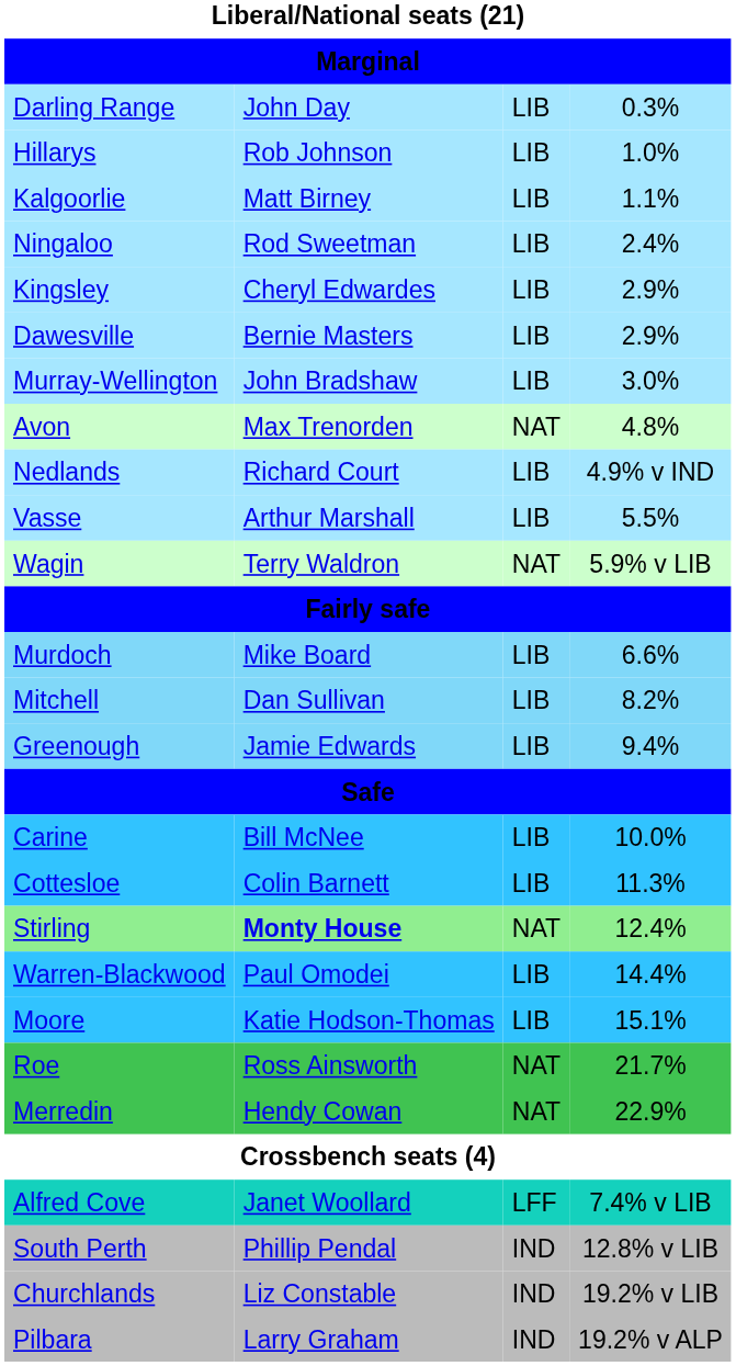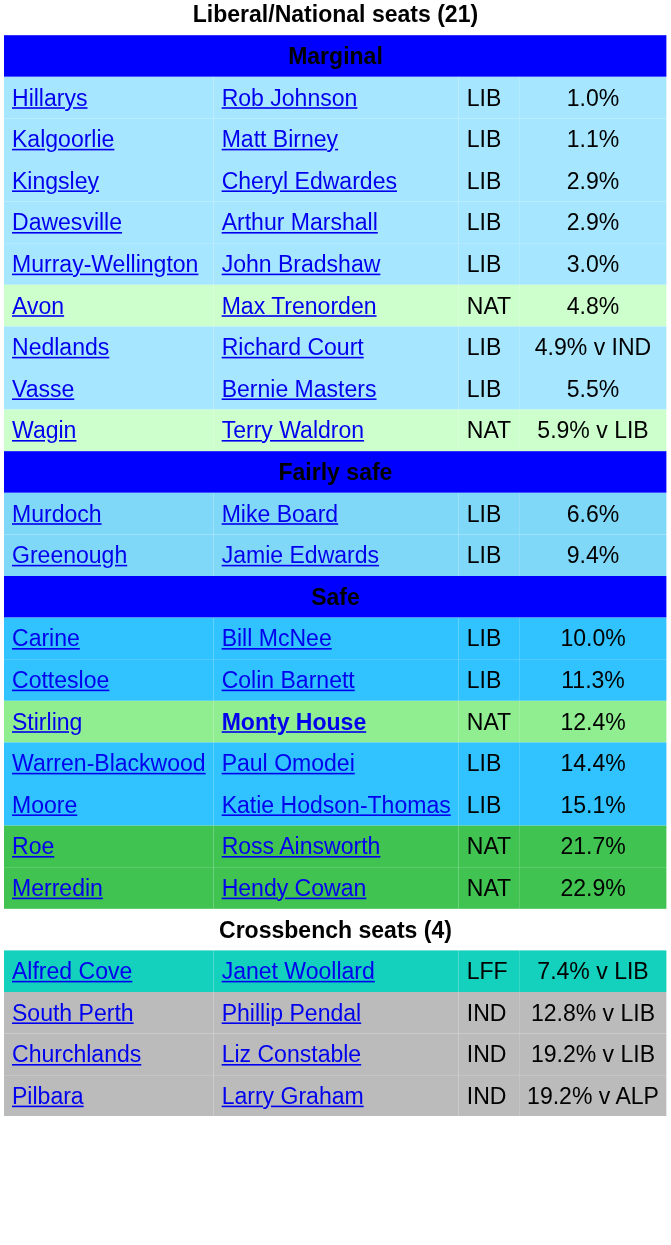 <table class="toccolours" align="left" cellpadding="5" cellspacing="0" style="margin-right: .5em; margin-top:.4em;font-size: 90%;">
 <tr>
 <td COLSPAN=4 align="center"><strong>Liberal/National seats (21)</strong></td>
 </tr>
 <tr>
 <td COLSPAN=4 align="center" bgcolor="Blue"><span><strong>Marginal</strong></span></td>
-</tr>
-<tr>
-<td align="left" bgcolor="A6E7FF"><a href='#'>Darling Range</a></td>
-<td align="left" bgcolor="A6E7FF"><a href='#'>John Day</a></td>
-<td align="left" bgcolor="A6E7FF">LIB</td>
-<td align="center" bgcolor="A6E7FF">0.3%</td>
 </tr>
 <tr>
 <td align="left" bgcolor="A6E7FF"><a href='#'>Hillarys</a></td>
 <td align="left" bgcolor="A6E7FF"><a href='#'>Rob Johnson</a></td>
 <td align="left" bgcolor="A6E7FF">LIB</td>
 <td align="center" bgcolor="A6E7FF">1.0%</td>
 </tr>
 <tr>
 <td align="left" bgcolor="A6E7FF"><a href='#'>Kalgoorlie</a></td>
 <td align="left" bgcolor="A6E7FF"><a href='#'>Matt Birney</a></td>
 <td align="left" bgcolor="A6E7FF">LIB</td>
 <td align="center" bgcolor="A6E7FF">1.1%</td>
 </tr>
 <tr>
-<td align="left" bgcolor="A6E7FF"><a href='#'>Ningaloo</a></td>
-<td align="left" bgcolor="A6E7FF"><a href='#'>Rod Sweetman</a></td>
-<td align="left" bgcolor="A6E7FF">LIB</td>
-<td align="center" bgcolor="A6E7FF">2.4%</td>
-</tr>
-<tr>
 <td align="left" bgcolor="A6E7FF"><a href='#'>Kingsley</a></td>
 <td align="left" bgcolor="A6E7FF"><a href='#'>Cheryl Edwardes</a></td>
 <td align="left" bgcolor="A6E7FF">LIB</td>
 <td align="center" bgcolor="A6E7FF">2.9%</td>
 </tr>
 <tr>
 <td align="left" bgcolor="A6E7FF"><a href='#'>Dawesville</a></td>
-<td align="left" bgcolor="A6E7FF"><a href='#'>Bernie Masters</a></td>
+<td align="left" bgcolor="A6E7FF"><a href='#'>Arthur Marshall</a></td>
 <td align="left" bgcolor="A6E7FF">LIB</td>
 <td align="center" bgcolor="A6E7FF">2.9%</td>
 </tr>
 <tr>
 <td align="left" bgcolor="A6E7FF"><a href='#'>Murray-Wellington</a></td>
 <td align="left" bgcolor="A6E7FF"><a href='#'>John Bradshaw</a></td>
 <td align="left" bgcolor="A6E7FF">LIB</td>
 <td align="center" bgcolor="A6E7FF">3.0%</td>
 </tr>
 <tr>
 <td align="left" bgcolor="CCFFCC"><a href='#'>Avon</a></td>
 <td align="left" bgcolor="CCFFCC"><a href='#'>Max Trenorden</a></td>
 <td align="left" bgcolor="CCFFCC">NAT</td>
 <td align="center" bgcolor="CCFFCC">4.8%</td>
 </tr>
 <tr>
 <td align="left" bgcolor="A6E7FF"><a href='#'>Nedlands</a></td>
 <td align="left" bgcolor="A6E7FF"><a href='#'>Richard Court</a></td>
 <td align="left" bgcolor="A6E7FF">LIB</td>
 <td align="center" bgcolor="A6E7FF">4.9% v IND</td>
 </tr>
 <tr>
 <td align="left" bgcolor="A6E7FF"><a href='#'>Vasse</a></td>
-<td align="left" bgcolor="A6E7FF"><a href='#'>Arthur Marshall</a></td>
+<td align="left" bgcolor="A6E7FF"><a href='#'>Bernie Masters</a></td>
 <td align="left" bgcolor="A6E7FF">LIB</td>
 <td align="center" bgcolor="A6E7FF">5.5%</td>
 </tr>
 <tr>
 <td align="left" bgcolor="CCFFCC"><a href='#'>Wagin</a></td>
 <td align="left" bgcolor="CCFFCC"><a href='#'>Terry Waldron</a></td>
 <td align="left" bgcolor="CCFFCC">NAT</td>
 <td align="center" bgcolor="CCFFCC">5.9% v LIB</td>
 </tr>
 <tr>
 <td COLSPAN=4 align="center" bgcolor="blue"><span><strong>Fairly safe</strong></span></td>
 </tr>
 <tr>
 <td align="left" bgcolor="80D8F9"><a href='#'>Murdoch</a></td>
 <td align="left" bgcolor="80D8F9"><a href='#'>Mike Board</a></td>
 <td align="left" bgcolor="80D8F9">LIB</td>
 <td align="center" bgcolor="80D8F9">6.6%</td>
-</tr>
-<tr>
-<td align="left" bgcolor="80D8F9"><a href='#'>Mitchell</a></td>
-<td align="left" bgcolor="80D8F9"><a href='#'>Dan Sullivan</a></td>
-<td align="left" bgcolor="80D8F9">LIB</td>
-<td align="center" bgcolor="80D8F9">8.2%</td>
 </tr>
 <tr>
 <td align="left" bgcolor="80D8F9"><a href='#'>Greenough</a></td>
 <td align="left" bgcolor="80D8F9"><a href='#'>Jamie Edwards</a></td>
 <td align="left" bgcolor="80D8F9">LIB</td>
 <td align="center" bgcolor="80D8F9">9.4%</td>
 </tr>
 <tr>
 <td COLSPAN=4 align="center" bgcolor="blue"><span><strong>Safe</strong></span></td>
 </tr>
 <tr>
 <td align="left" bgcolor="31C3FF"><a href='#'>Carine</a></td>
 <td align="left" bgcolor="31C3FF"><a href='#'>Bill McNee</a></td>
 <td align="left" bgcolor="31C3FF">LIB</td>
 <td align="center" bgcolor="31C3FF">10.0%</td>
 </tr>
 <tr>
 <td align="left" bgcolor="31C3FF"><a href='#'>Cottesloe</a></td>
 <td align="left" bgcolor="31C3FF"><a href='#'>Colin Barnett</a></td>
 <td align="left" bgcolor="31C3FF">LIB</td>
 <td align="center" bgcolor="31C3FF">11.3%</td>
 </tr>
 <tr>
 <td align="left" bgcolor="90EE90"><a href='#'>Stirling</a></td>
 <td align="left" bgcolor="90EE90"><strong><a href='#'>Monty House</a></strong></td>
 <td align="left" bgcolor="90EE90">NAT</td>
 <td align="center" bgcolor="90EE90">12.4%</td>
 </tr>
 <tr>
 <td align="left" bgcolor="31C3FF"><a href='#'>Warren-Blackwood</a></td>
 <td align="left" bgcolor="31C3FF"><a href='#'>Paul Omodei</a></td>
 <td align="left" bgcolor="31C3FF">LIB</td>
 <td align="center" bgcolor="31C3FF">14.4%</td>
 </tr>
 <tr>
 <td align="left" bgcolor="31C3FF"><a href='#'>Moore</a></td>
 <td align="left" bgcolor="31C3FF"><a href='#'>Katie Hodson-Thomas</a></td>
 <td align="left" bgcolor="31C3FF">LIB</td>
 <td align="center" bgcolor="31C3FF">15.1%</td>
 </tr>
 <tr>
 <td align="left" bgcolor="40C351"><a href='#'>Roe</a></td>
 <td align="left" bgcolor="40C351"><a href='#'>Ross Ainsworth</a></td>
 <td align="left" bgcolor="40C351">NAT</td>
 <td align="center" bgcolor="40C351">21.7%</td>
 </tr>
 <tr>
 <td align="left" bgcolor="40C351"><a href='#'>Merredin</a></td>
 <td align="left" bgcolor="40C351"><a href='#'>Hendy Cowan</a></td>
 <td align="left" bgcolor="40C351">NAT</td>
 <td align="center" bgcolor="40C351">22.9%</td>
 </tr>
 <tr>
 <td COLSPAN=4 align="center"><strong>Crossbench seats (4)</strong></td>
 </tr>
 <tr>
 <td align="left" bgcolor="14D1BD"><a href='#'>Alfred Cove</a></td>
 <td align="left" bgcolor="14D1BD"><a href='#'>Janet Woollard</a></td>
 <td align="left" bgcolor="14D1BD">LFF</td>
 <td align="center" bgcolor="14D1BD">7.4% v LIB</td>
 </tr>
 <tr>
 <td align="left" bgcolor="BBBBBB"><a href='#'>South Perth</a></td>
 <td align="left" bgcolor="BBBBBB"><a href='#'>Phillip Pendal</a></td>
 <td align="left" bgcolor="BBBBBB">IND</td>
 <td align="center" bgcolor="BBBBBB">12.8% v LIB</td>
 </tr>
 <tr>
 <td align="left" bgcolor="BBBBBB"><a href='#'>Churchlands</a></td>
 <td align="left" bgcolor="BBBBBB"><a href='#'>Liz Constable</a></td>
 <td align="left" bgcolor="BBBBBB">IND</td>
 <td align="center" bgcolor="BBBBBB">19.2% v LIB</td>
 </tr>
 <tr>
 <td align="left" bgcolor="BBBBBB"><a href='#'>Pilbara</a></td>
 <td align="left" bgcolor="BBBBBB"><a href='#'>Larry Graham</a></td>
 <td align="left" bgcolor="BBBBBB">IND</td>
 <td align="center" bgcolor="BBBBBB">19.2% v ALP</td>
 </tr>
 <tr>
 </tr>
 </table>
